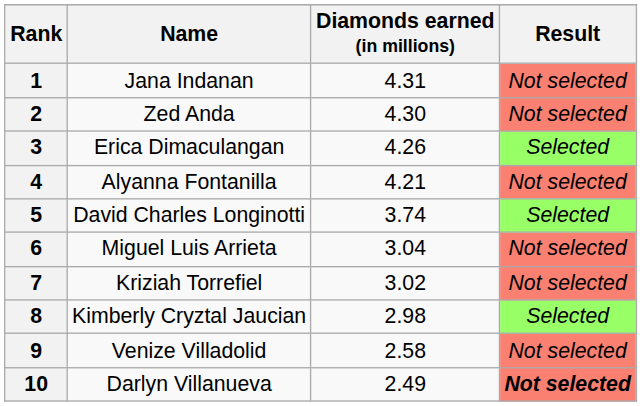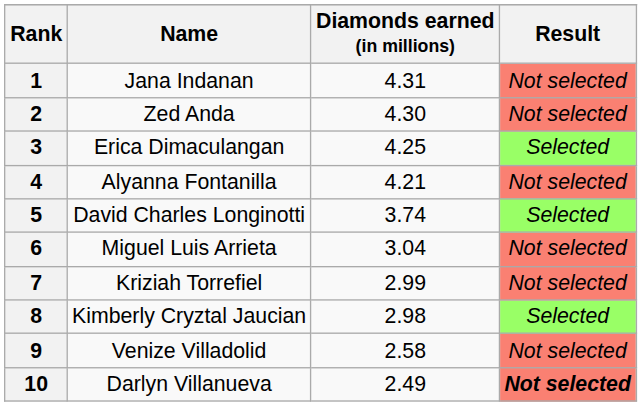 <table class="wikitable collapsed" style="text-align:center; font-size:100%; line-height:18px; margin:1em auto;" width="auto">
 <tr>
 </tr>
 <tr>
 <th>Rank</th>
 <th>Name</th>
 <th>Diamonds earned<br><small>(in millions)</small></th>
 <th>Result</th>
 </tr>
 <tr>
 <th>1</th>
 <td>Jana Indanan</td>
 <td>4.31</td>
 <td style="background:#FA8072;"><em>Not selected</em></td>
 </tr>
 <tr>
 <th>2</th>
 <td>Zed Anda</td>
 <td>4.30</td>
 <td style="background:#FA8072;"><em>Not selected</em></td>
 </tr>
 <tr>
 <th>3</th>
 <td>Erica Dimaculangan</td>
-<td>4.26</td>
+<td>4.25</td>
 <td style="background:#99FF66;"><em>Selected</em></td>
 </tr>
 <tr>
 <th>4</th>
 <td>Alyanna Fontanilla</td>
 <td>4.21</td>
 <td style="background:#FA8072;"><em>Not selected</em></td>
 </tr>
 <tr>
 <th>5</th>
 <td>David Charles Longinotti</td>
 <td>3.74</td>
 <td style="background:#99FF66;"><em>Selected</em></td>
 </tr>
 <tr>
 <th>6</th>
 <td>Miguel Luis Arrieta</td>
 <td>3.04</td>
 <td style="background:#FA8072;"><em>Not selected</em></td>
 </tr>
 <tr>
 <th>7</th>
 <td>Kriziah Torrefiel</td>
-<td>3.02</td>
+<td>2.99</td>
 <td style="background:#FA8072;"><em>Not selected</em></td>
 </tr>
 <tr>
 <th>8</th>
 <td>Kimberly Cryztal Jaucian</td>
 <td>2.98</td>
 <td style="background:#99FF66;"><em>Selected</em></td>
 </tr>
 <tr>
 <th>9</th>
 <td>Venize Villadolid</td>
 <td>2.58</td>
 <td style="background:#FA8072;"><em>Not selected</em></td>
 </tr>
 <tr>
 <th>10</th>
 <td>Darlyn Villanueva</td>
 <td>2.49</td>
 <td style="background:#FA8072;"><strong><em>Not selected</em></strong></td>
 </tr>
 </table>
